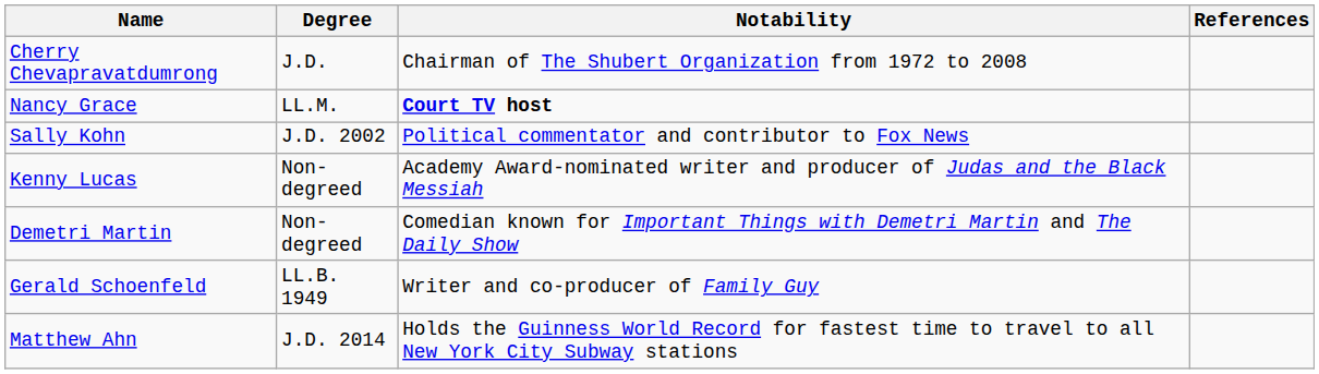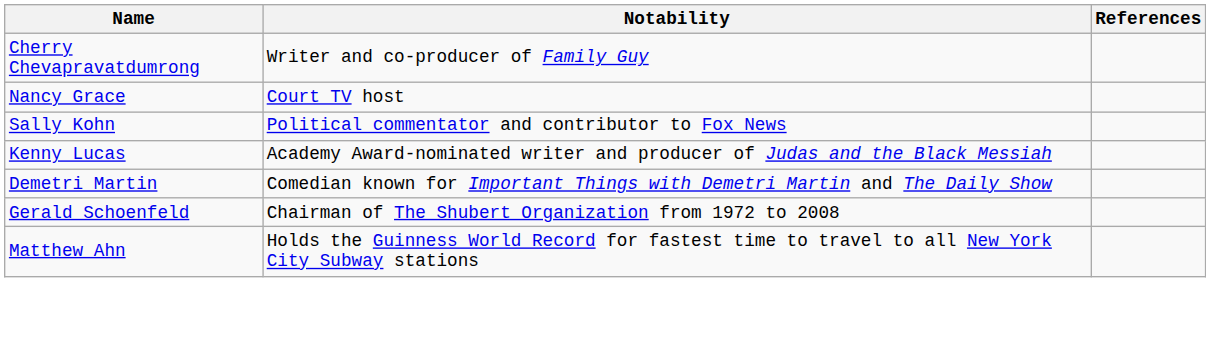 <table class="wikitable sortable" " style="width:100%;">
 <tr>
 <th>Name</th>
-<th>Degree</th>
 <th>Notability</th>
 <th>References</th>
 </tr>
 <tr>
 <td><a href='#'>Cherry Chevapravatdumrong</a></td>
-<td>J.D.</td>
-<td>Chairman of <a href='#'>The Shubert Organization</a> from 1972 to 2008</td>
+<td>Writer and co-producer of <em><a href='#'>Family Guy</a></em></td>
 <td></td>
 </tr>
 <tr>
 <td><a href='#'>Nancy Grace</a></td>
-<td>LL.M.</td>
-<td><strong><a href='#'>Court TV</a> host</strong></td>
+<td><a href='#'>Court TV</a> host</td>
 <td></td>
 </tr>
 <tr>
 <td><a href='#'>Sally Kohn</a></td>
-<td>J.D. 2002</td>
 <td><a href='#'>Political commentator</a> and contributor to <a href='#'>Fox News</a></td>
 <td></td>
 </tr>
 <tr>
 <td><a href='#'>Kenny Lucas</a></td>
-<td>Non-degreed</td>
 <td>Academy Award-nominated writer and producer of <em><a href='#'>Judas and the Black Messiah</a></em></td>
 <td></td>
 </tr>
 <tr>
 <td><a href='#'>Demetri Martin</a></td>
-<td>Non-degreed</td>
 <td>Comedian known for <em><a href='#'>Important Things with Demetri Martin</a></em> and <em><a href='#'>The Daily Show</a></em></td>
 <td></td>
 </tr>
 <tr>
 <td><a href='#'>Gerald Schoenfeld</a></td>
-<td>LL.B. 1949</td>
-<td>Writer and co-producer of <em><a href='#'>Family Guy</a></em></td>
+<td>Chairman of <a href='#'>The Shubert Organization</a> from 1972 to 2008</td>
 <td></td>
 </tr>
 <tr>
 <td><a href='#'>Matthew Ahn</a></td>
-<td>J.D. 2014</td>
 <td>Holds the <a href='#'>Guinness World Record</a> for fastest time to travel to all <a href='#'>New York City Subway</a> stations</td>
 <td></td>
 </tr>
 </table>
